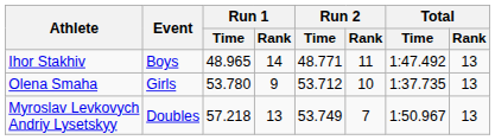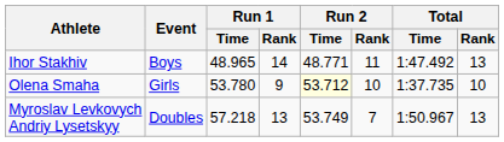 <table class="wikitable" style="font-size:90%">
 <tr>
 <th rowspan="2">Athlete</th>
 <th rowspan="2">Event</th>
 <th colspan="2">Run 1</th>
 <th colspan="2">Run 2</th>
 <th colspan="2">Total</th>
 </tr>
 <tr style="font-size:95%">
 <th>Time</th>
 <th>Rank</th>
 <th>Time</th>
 <th>Rank</th>
 <th>Time</th>
 <th>Rank</th>
 </tr>
 <tr align=center>
 <td align=left><a href='#'>Ihor Stakhiv</a></td>
 <td align=left><a href='#'>Boys</a></td>
 <td>48.965</td>
 <td>14</td>
 <td>48.771</td>
 <td>11</td>
 <td>1:47.492</td>
 <td>13</td>
 </tr>
 <tr align=center>
 <td align=left><a href='#'>Olena Smaha</a></td>
 <td align=left><a href='#'>Girls</a></td>
 <td>53.780</td>
 <td>9</td>
-<td>53.712</td>
+<td style="background: lightyellow;">53.712</td>
 <td>10</td>
 <td>1:37.735</td>
-<td>13</td>
+<td>10</td>
 </tr>
 <tr align=center>
 <td align=left><a href='#'>Myroslav Levkovych</a><br><a href='#'>Andriy Lysetskyy</a></td>
 <td align=left><a href='#'>Doubles</a></td>
 <td>57.218</td>
 <td>13</td>
 <td>53.749</td>
 <td>7</td>
 <td>1:50.967</td>
 <td>13</td>
 </tr>
 </table>
